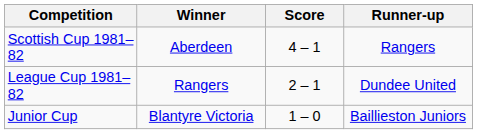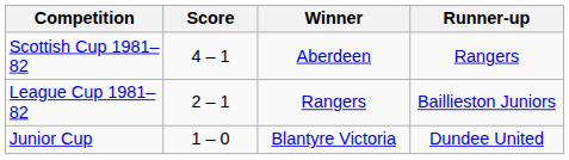 <table class="wikitable" style="text-align: center;">
 <tr>
 <th width=140>Competition</th>
+<th width=80>Score</th>
 <th width=135>Winner</th>
-<th width=80>Score</th>
 <th width=135>Runner-up</th>
 </tr>
 <tr>
 <td align=left><a href='#'>Scottish Cup 1981–82</a></td>
+<td>4 – 1 </td>
 <td><a href='#'>Aberdeen</a></td>
-<td>4 – 1 </td>
 <td><a href='#'>Rangers</a></td>
 </tr>
 <tr>
 <td align=left><a href='#'>League Cup 1981–82</a></td>
+<td>2 – 1</td>
 <td><a href='#'>Rangers</a></td>
-<td>2 – 1</td>
-<td><a href='#'>Dundee United</a></td>
+<td><a href='#'>Baillieston Juniors</a></td>
 </tr>
 <tr>
 <td align=left><a href='#'>Junior Cup</a></td>
+<td>1 – 0</td>
 <td><a href='#'>Blantyre Victoria</a></td>
-<td>1 – 0</td>
-<td><a href='#'>Baillieston Juniors</a></td>
+<td><a href='#'>Dundee United</a></td>
 </tr>
 </table>
